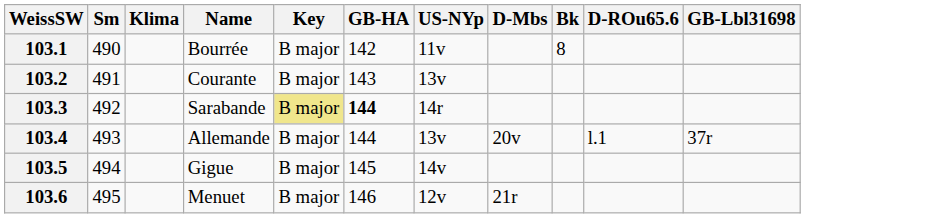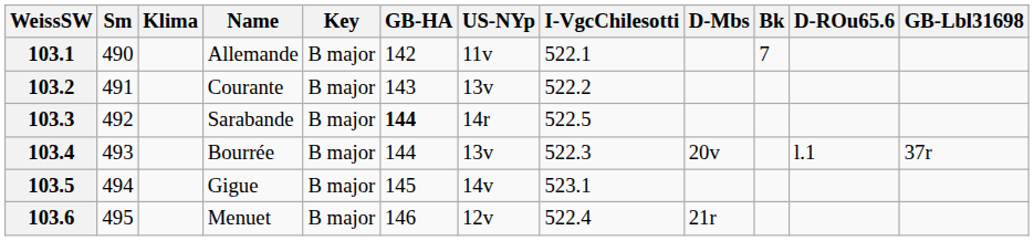 <table border="1" class="wikitable sortable">
 <tr>
 <th data-sort-type="number">WeissSW</th>
 <th>Sm</th>
 <th>Klima</th>
 <th class="unsortable">Name</th>
 <th class="unsortable">Key</th>
 <th>GB-HA</th>
 <th>US-NYp</th>
+<th>I-VgcChilesotti</th>
 <th>D-Mbs</th>
 <th>Bk</th>
 <th>D-ROu65.6</th>
 <th>GB-Lbl31698</th>
 </tr>
 <tr>
 <th data-sort-value="1">103.1</th>
 <td>490</td>
 <td></td>
-<td>Bourrée</td>
+<td>Allemande</td>
 <td>B major</td>
 <td>142</td>
 <td>11v</td>
+<td>522.1</td>
 <td></td>
-<td>8</td>
+<td>7</td>
 <td></td>
 <td></td>
 </tr>
 <tr>
 <th data-sort-value="2">103.2</th>
 <td>491</td>
 <td></td>
 <td>Courante</td>
 <td>B major</td>
 <td>143</td>
 <td>13v</td>
+<td>522.2</td>
 <td></td>
 <td></td>
 <td></td>
 <td></td>
 </tr>
 <tr>
 <th data-sort-value="3">103.3</th>
 <td>492</td>
 <td></td>
 <td>Sarabande</td>
-<td style="background: khaki;">B major</td>
+<td>B major</td>
 <td><strong>144</strong></td>
 <td>14r</td>
+<td>522.5</td>
 <td></td>
 <td></td>
 <td></td>
 <td></td>
 </tr>
 <tr>
 <th data-sort-value="4">103.4</th>
 <td>493</td>
 <td></td>
-<td>Allemande</td>
+<td>Bourrée</td>
 <td>B major</td>
 <td>144</td>
 <td>13v</td>
+<td>522.3</td>
 <td>20v</td>
 <td></td>
 <td>l.1</td>
 <td>37r</td>
 </tr>
 <tr>
 <th data-sort-value="5">103.5</th>
 <td>494</td>
 <td></td>
 <td>Gigue</td>
 <td>B major</td>
 <td>145</td>
 <td>14v</td>
+<td>523.1</td>
 <td></td>
 <td></td>
 <td></td>
 <td></td>
 </tr>
 <tr>
 <th data-sort-value="6">103.6</th>
 <td>495</td>
 <td></td>
 <td>Menuet</td>
 <td>B major</td>
 <td>146</td>
 <td>12v</td>
+<td>522.4</td>
 <td>21r</td>
 <td></td>
 <td></td>
 <td></td>
 </tr>
 </table>
